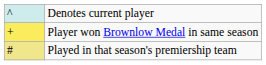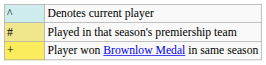 <table class="wikitable">
 <tr>
 <td style="background:#cfecec; width:3em;">^</td>
 <td>Denotes current player</td>
 </tr>
 <tr>
+<td style="background-color: #F0E68C; width:3em;">#</td>
+<td>Played in that season's premiership team</td>
+</tr>
+<tr>
 <td style="background:#FBEC5D; width:3em;">+</td>
 <td>Player won <a href='#'>Brownlow Medal</a> in same season</td>
 </tr>
-<tr>
-<td style="background-color: #F0E68C; width:3em;">#</td>
-<td>Played in that season's premiership team</td>
-</tr>
 </table>
